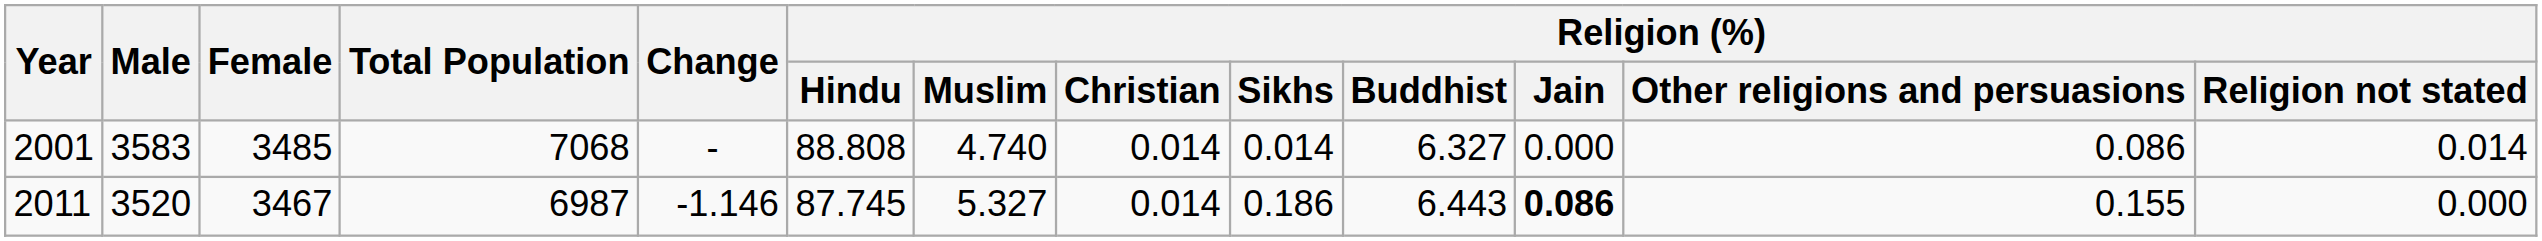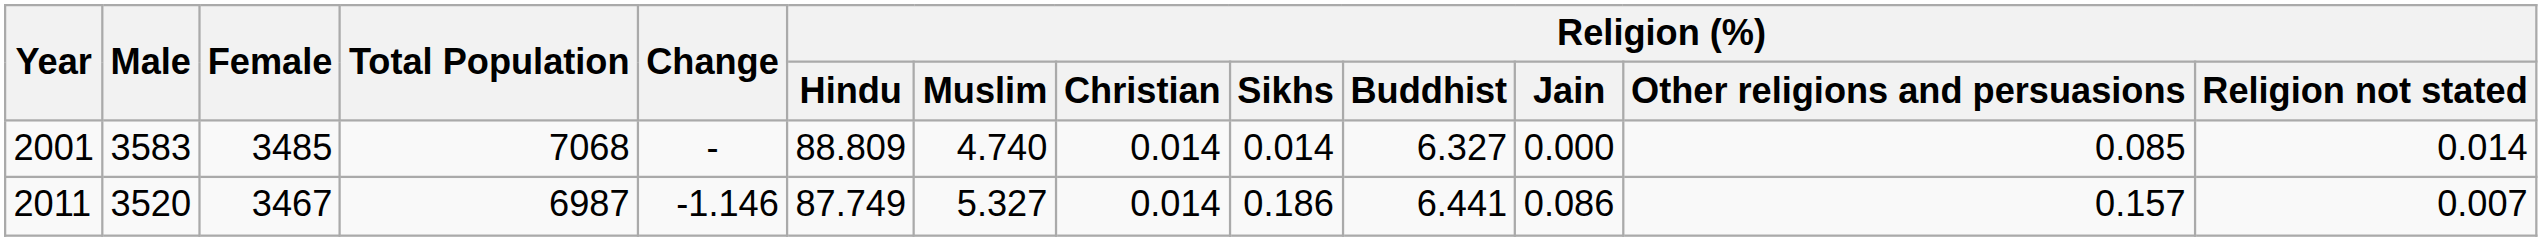 <table class="wikitable">
 <tr>
 <th rowspan="2">Year</th>
 <th rowspan="2">Male</th>
 <th rowspan="2">Female</th>
 <th rowspan="2">Total Population</th>
 <th rowspan="2">Change</th>
 <th colspan="8">Religion (%)</th>
 </tr>
 <tr>
 <th>Hindu</th>
 <th>Muslim</th>
 <th>Christian</th>
 <th>Sikhs</th>
 <th>Buddhist</th>
 <th>Jain</th>
 <th>Other religions and persuasions</th>
 <th>Religion not stated</th>
 </tr>
 <tr>
 <td>2001</td>
 <td style="text-align:right;">3583</td>
 <td style="text-align:right;">3485</td>
 <td style="text-align:right;">7068</td>
 <td style="text-align:center;">-</td>
-<td style="text-align:right;">88.808</td>
+<td style="text-align:right;">88.809</td>
 <td style="text-align:right;">4.740</td>
 <td style="text-align:right;">0.014</td>
 <td style="text-align:right;">0.014</td>
 <td style="text-align:right;">6.327</td>
 <td style="text-align:right;">0.000</td>
-<td style="text-align:right;">0.086</td>
+<td style="text-align:right;">0.085</td>
 <td style="text-align:right;">0.014</td>
 </tr>
 <tr>
 <td>2011</td>
 <td style="text-align:right;">3520</td>
 <td style="text-align:right;">3467</td>
 <td style="text-align:right;">6987</td>
 <td style="text-align:right;">-1.146</td>
-<td style="text-align:right;">87.745</td>
+<td style="text-align:right;">87.749</td>
 <td style="text-align:right;">5.327</td>
 <td style="text-align:right;">0.014</td>
 <td style="text-align:right;">0.186</td>
-<td style="text-align:right;">6.443</td>
-<td style="text-align:right;"><strong>0.086</strong></td>
-<td style="text-align:right;">0.155</td>
-<td style="text-align:right;">0.000</td>
+<td style="text-align:right;">6.441</td>
+<td style="text-align:right;">0.086</td>
+<td style="text-align:right;">0.157</td>
+<td style="text-align:right;">0.007</td>
 </tr>
 </table>
